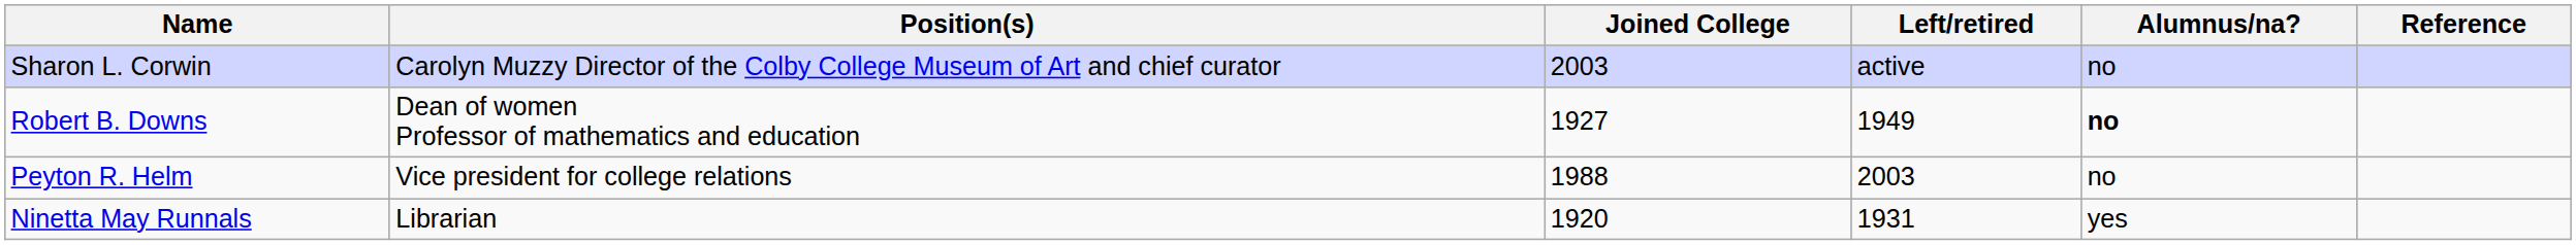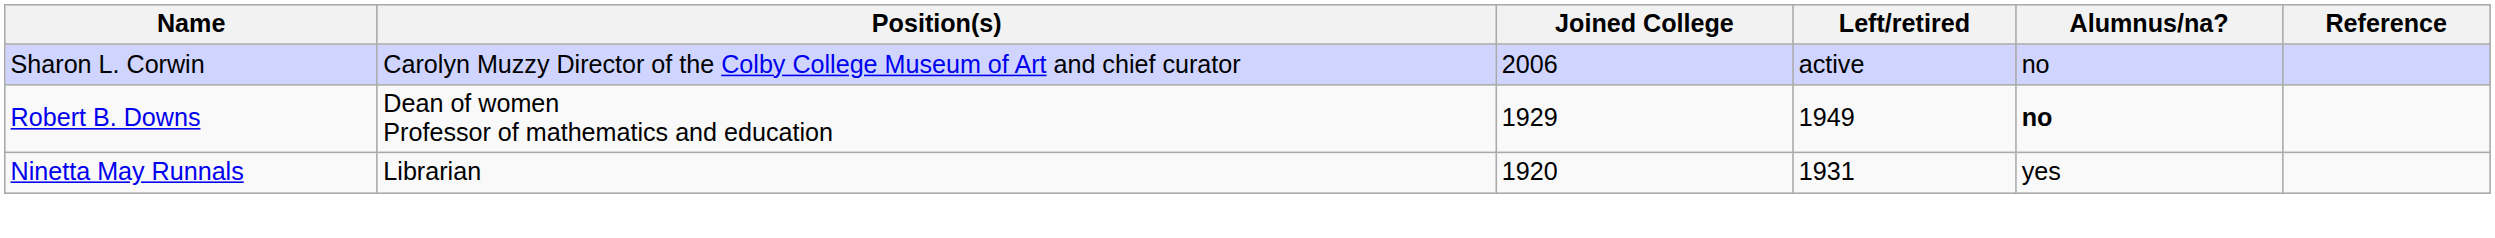 <table class="wikitable sortable" style="width:100%">
 <tr>
 <th style="width:15%;">Name</th>
 <th style="width:45%;">Position(s)</th>
 <th style="width:*;">Joined College</th>
 <th style="width:*;">Left/retired</th>
 <th style="width:*;">Alumnus/na?</th>
 <th style="width:*;" class="unsortable">Reference</th>
 </tr>
 <tr style="background:#cfd5ff;">
 <td>Sharon L. Corwin</td>
 <td>Carolyn Muzzy Director of the <a href='#'>Colby College Museum of Art</a> and chief curator</td>
-<td>2003</td>
+<td>2006</td>
 <td>active</td>
 <td>no</td>
 <td></td>
 </tr>
 <tr>
 <td><a href='#'>Robert B. Downs</a></td>
 <td>Dean of women<br>Professor of mathematics and education</td>
-<td>1927</td>
+<td>1929</td>
 <td>1949</td>
 <td><strong>no</strong></td>
-<td></td>
-</tr>
-<tr>
-<td><a href='#'>Peyton R. Helm</a></td>
-<td>Vice president for college relations</td>
-<td>1988</td>
-<td>2003</td>
-<td>no</td>
 <td></td>
 </tr>
 <tr>
 <td><a href='#'>Ninetta May Runnals</a></td>
 <td>Librarian</td>
 <td>1920</td>
 <td>1931</td>
 <td>yes</td>
 <td></td>
 </tr>
 </table>
